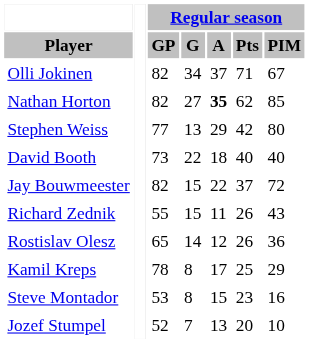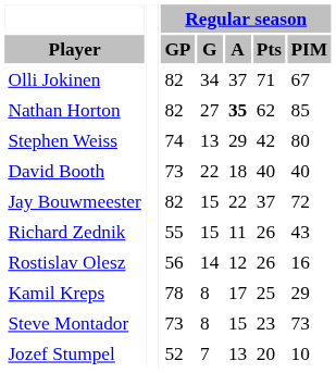 <table BORDER="0" CELLPADDING="3" CELLSPACING="2" ID="Table1">
 <tr ALIGN="center" bgcolor="#c0c0c0">
 <th ALIGN="center" colspan="1" bgcolor="#ffffff"> </th>
 <th ALIGN="center" rowspan="99" bgcolor="#ffffff"> </th>
 <th ALIGN="center" colspan="5"><a href='#'>Regular season</a></th>
 </tr>
 <tr ALIGN="center" bgcolor="#c0c0c0">
 <th ALIGN="center">Player</th>
 <th ALIGN="center">GP</th>
 <th ALIGN="center">G</th>
 <th ALIGN="center">A</th>
 <th ALIGN="center">Pts</th>
 <th ALIGN="center">PIM</th>
 </tr>
 <tr>
 <td><a href='#'>Olli Jokinen</a></td>
 <td>82</td>
 <td>34</td>
 <td>37</td>
 <td>71</td>
 <td>67</td>
 </tr>
 <tr>
 <td><a href='#'>Nathan Horton</a></td>
 <td>82</td>
 <td>27</td>
 <td><strong>35</strong></td>
 <td>62</td>
 <td>85</td>
 </tr>
 <tr>
 <td><a href='#'>Stephen Weiss</a></td>
-<td>77</td>
+<td>74</td>
 <td>13</td>
 <td>29</td>
 <td>42</td>
 <td>80</td>
 </tr>
 <tr>
 <td><a href='#'>David Booth</a></td>
 <td>73</td>
 <td>22</td>
 <td>18</td>
 <td>40</td>
 <td>40</td>
 </tr>
 <tr>
 <td><a href='#'>Jay Bouwmeester</a></td>
 <td>82</td>
 <td>15</td>
 <td>22</td>
 <td>37</td>
 <td>72</td>
 </tr>
 <tr>
 <td><a href='#'>Richard Zednik</a></td>
 <td>55</td>
 <td>15</td>
 <td>11</td>
 <td>26</td>
 <td>43</td>
 </tr>
 <tr>
 <td><a href='#'>Rostislav Olesz</a></td>
-<td>65</td>
+<td>56</td>
 <td>14</td>
 <td>12</td>
 <td>26</td>
-<td>36</td>
+<td>16</td>
 </tr>
 <tr>
 <td><a href='#'>Kamil Kreps</a></td>
 <td>78</td>
 <td>8</td>
 <td>17</td>
 <td>25</td>
 <td>29</td>
 </tr>
 <tr>
 <td><a href='#'>Steve Montador</a></td>
-<td>53</td>
+<td>73</td>
 <td>8</td>
 <td>15</td>
 <td>23</td>
-<td>16</td>
+<td>73</td>
 </tr>
 <tr>
 <td><a href='#'>Jozef Stumpel</a></td>
 <td>52</td>
 <td>7</td>
 <td>13</td>
 <td>20</td>
 <td>10</td>
 </tr>
 </table>
